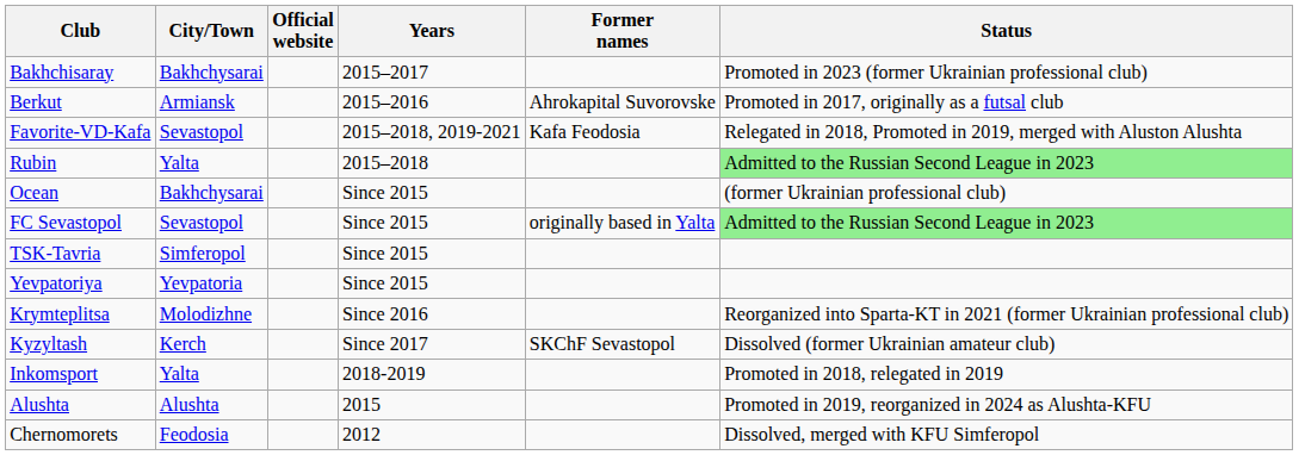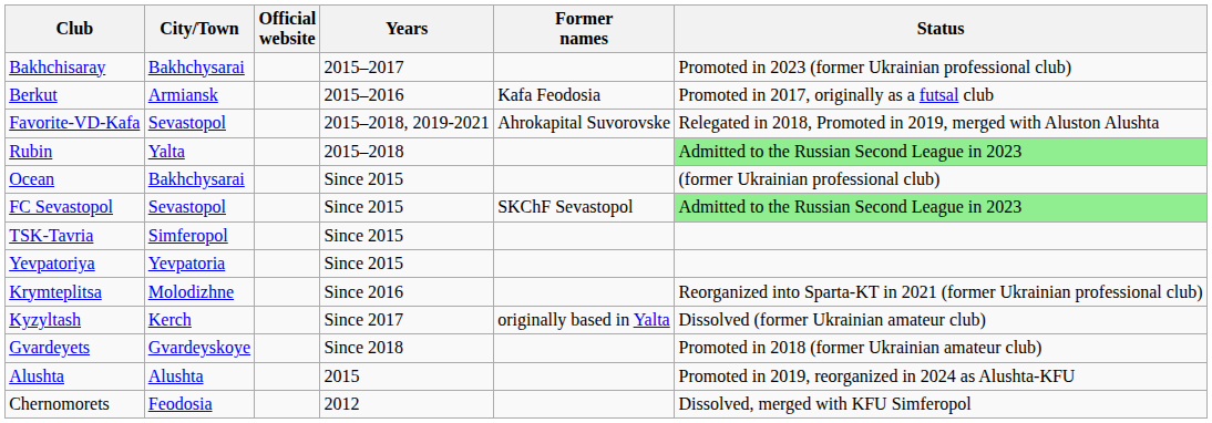 <table class="wikitable" style="text-align: left">
 <tr>
 <th>Club</th>
 <th>City/Town</th>
 <th>Official<br>website</th>
 <th>Years</th>
 <th>Former<br>names</th>
 <th>Status</th>
 </tr>
 <tr>
 <td><a href='#'>Bakhchisaray</a></td>
 <td><a href='#'>Bakhchysarai</a></td>
 <td></td>
 <td>2015–2017</td>
 <td></td>
 <td>Promoted in 2023 (former Ukrainian professional club)</td>
 </tr>
 <tr>
 <td><a href='#'>Berkut</a></td>
 <td><a href='#'>Armiansk</a></td>
 <td></td>
 <td>2015–2016</td>
-<td>Ahrokapital Suvorovske</td>
+<td>Kafa Feodosia</td>
 <td>Promoted in 2017, originally as a <a href='#'>futsal</a> club</td>
 </tr>
 <tr>
 <td><a href='#'>Favorite-VD-Kafa</a></td>
 <td><a href='#'>Sevastopol</a></td>
 <td></td>
 <td>2015–2018, 2019-2021</td>
-<td>Kafa Feodosia</td>
+<td>Ahrokapital Suvorovske</td>
 <td>Relegated in 2018, Promoted in 2019, merged with Aluston Alushta</td>
 </tr>
 <tr>
 <td><a href='#'>Rubin</a></td>
 <td><a href='#'>Yalta</a></td>
 <td></td>
 <td>2015–2018</td>
 <td></td>
 <td bgcolor=lightgreen>Admitted to the Russian Second League in 2023</td>
 </tr>
 <tr>
 <td><a href='#'>Ocean</a></td>
 <td><a href='#'>Bakhchysarai</a></td>
 <td></td>
 <td>Since 2015</td>
 <td></td>
 <td>(former Ukrainian professional club)</td>
 </tr>
 <tr>
 <td><a href='#'>FC Sevastopol</a></td>
 <td><a href='#'>Sevastopol</a></td>
 <td></td>
 <td>Since 2015</td>
-<td>originally based in <a href='#'>Yalta</a></td>
+<td>SKChF Sevastopol</td>
 <td bgcolor=lightgreen>Admitted to the Russian Second League in 2023</td>
 </tr>
 <tr>
 <td><a href='#'>TSK-Tavria</a></td>
 <td><a href='#'>Simferopol</a></td>
 <td></td>
 <td>Since 2015</td>
 <td></td>
 </tr>
 <tr>
 <td><a href='#'>Yevpatoriya</a></td>
 <td><a href='#'>Yevpatoria</a></td>
 <td></td>
 <td>Since 2015</td>
 <td></td>
 <td></td>
 </tr>
 <tr>
 <td><a href='#'>Krymteplitsa</a></td>
 <td><a href='#'>Molodizhne</a></td>
 <td></td>
 <td>Since 2016</td>
 <td></td>
 <td>Reorganized into Sparta-KT in 2021 (former Ukrainian professional club)</td>
 </tr>
 <tr>
 <td><a href='#'>Kyzyltash</a></td>
 <td><a href='#'>Kerch</a></td>
 <td></td>
 <td>Since 2017</td>
-<td>SKChF Sevastopol</td>
+<td>originally based in <a href='#'>Yalta</a></td>
 <td>Dissolved (former Ukrainian amateur club)</td>
 </tr>
 <tr>
-<td><a href='#'>Inkomsport</a></td>
-<td><a href='#'>Yalta</a></td>
+<td><a href='#'>Gvardeyets</a></td>
+<td><a href='#'>Gvardeyskoye</a></td>
 <td></td>
-<td>2018-2019</td>
+<td>Since 2018</td>
 <td></td>
-<td>Promoted in 2018, relegated in 2019</td>
+<td>Promoted in 2018 (former Ukrainian amateur club)</td>
 </tr>
 <tr>
 <td><a href='#'>Alushta</a></td>
 <td><a href='#'>Alushta</a></td>
 <td></td>
 <td>2015</td>
 <td></td>
 <td>Promoted in 2019, reorganized in 2024 as Alushta-KFU</td>
 </tr>
 <tr>
 <td>Chernomorets</td>
 <td><a href='#'>Feodosia</a></td>
 <td></td>
 <td>2012</td>
 <td></td>
 <td>Dissolved, merged with KFU Simferopol</td>
 </tr>
 </table>
